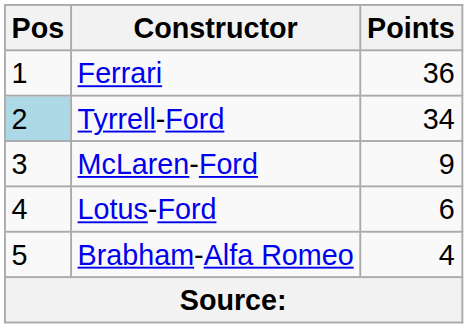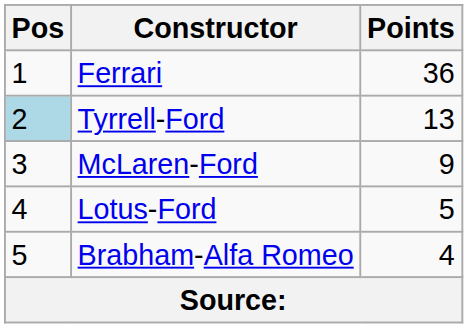 <table class="wikitable" style="font-size: 95%;">
 <tr>
 <th>Pos</th>
 <th>Constructor</th>
 <th>Points</th>
 </tr>
 <tr>
 <td>1</td>
 <td> <a href='#'>Ferrari</a></td>
 <td align="right">36</td>
 </tr>
 <tr>
 <td style="background: lightblue;">2</td>
 <td> <a href='#'>Tyrrell</a>-<a href='#'>Ford</a></td>
-<td align="right">34</td>
+<td align="right">13</td>
 </tr>
 <tr>
 <td>3</td>
 <td> <a href='#'>McLaren</a>-<a href='#'>Ford</a></td>
 <td align="right">9</td>
 </tr>
 <tr>
 <td>4</td>
 <td> <a href='#'>Lotus</a>-<a href='#'>Ford</a></td>
-<td align="right">6</td>
+<td align="right">5</td>
 </tr>
 <tr>
 <td>5</td>
 <td> <a href='#'>Brabham</a>-<a href='#'>Alfa Romeo</a></td>
 <td align="right">4</td>
 </tr>
 <tr>
 <th colspan=4>Source:</th>
 </tr>
 </table>
